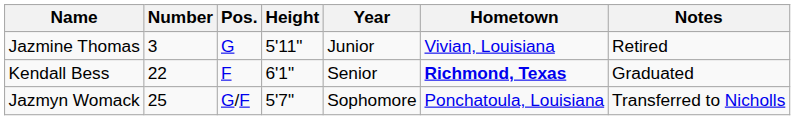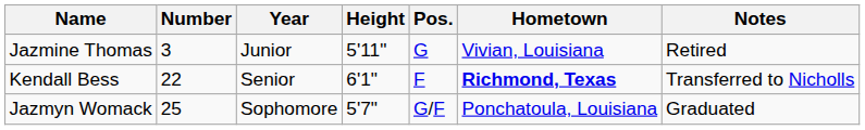 <table class="wikitable sortable" border="1">
 <tr>
 <th>Name</th>
 <th>Number</th>
+<th>Year</th>
+<th>Height</th>
 <th>Pos.</th>
-<th>Height</th>
-<th>Year</th>
 <th>Hometown</th>
 <th class="wikitable">Notes</th>
 </tr>
 <tr>
 <td>Jazmine Thomas</td>
 <td>3</td>
+<td>Junior</td>
+<td>5'11"</td>
 <td><a href='#'>G</a></td>
-<td>5'11"</td>
-<td>Junior</td>
 <td><a href='#'>Vivian, Louisiana</a></td>
 <td>Retired</td>
 </tr>
 <tr>
 <td>Kendall Bess</td>
 <td>22</td>
+<td>Senior</td>
+<td>6'1"</td>
 <td><a href='#'>F</a></td>
-<td>6'1"</td>
-<td>Senior</td>
 <td><strong><a href='#'>Richmond, Texas</a></strong></td>
-<td>Graduated</td>
+<td>Transferred to <a href='#'>Nicholls</a></td>
 </tr>
 <tr>
 <td>Jazmyn Womack</td>
 <td>25</td>
+<td>Sophomore</td>
+<td>5'7"</td>
 <td><a href='#'>G</a>/<a href='#'>F</a></td>
-<td>5'7"</td>
-<td>Sophomore</td>
 <td><a href='#'>Ponchatoula, Louisiana</a></td>
-<td>Transferred to <a href='#'>Nicholls</a></td>
+<td>Graduated</td>
 </tr>
 </table>
